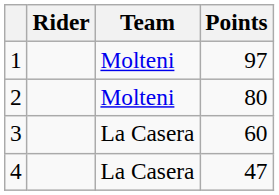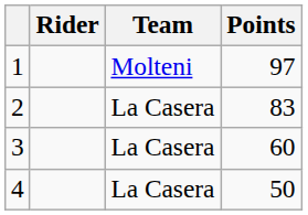 <table class="wikitable">
 <tr>
 <th></th>
 <th>Rider</th>
 <th>Team</th>
 <th>Points</th>
 </tr>
 <tr>
 <td>1</td>
 <td> </td>
 <td><a href='#'>Molteni</a></td>
 <td align=right>97</td>
 </tr>
 <tr>
 <td>2</td>
 <td>   </td>
-<td><a href='#'>Molteni</a></td>
-<td align=right>80</td>
+<td>La Casera</td>
+<td align=right>83</td>
 </tr>
 <tr>
 <td>3</td>
 <td></td>
 <td>La Casera</td>
 <td align=right>60</td>
 </tr>
 <tr>
 <td>4</td>
 <td></td>
 <td>La Casera</td>
-<td align=right>47</td>
+<td align=right>50</td>
 </tr>
 </table>
